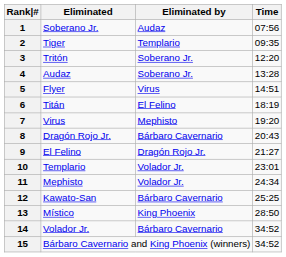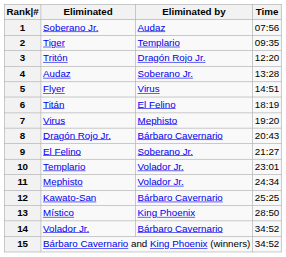 <table class="wikitable sortable">
 <tr>
 <th data-sort-type="number" scope="col">Rank|#</th>
 <th scope="col">Eliminated</th>
 <th scope="col">Eliminated by</th>
 <th scope="col">Time</th>
 </tr>
 <tr>
 <th>1</th>
 <td><a href='#'>Soberano Jr.</a></td>
 <td><a href='#'>Audaz</a></td>
 <td>07:56</td>
 </tr>
 <tr>
 <th>2</th>
 <td><a href='#'>Tiger</a></td>
 <td><a href='#'>Templario</a></td>
 <td>09:35</td>
 </tr>
 <tr>
 <th>3</th>
 <td><a href='#'>Tritón</a></td>
-<td><a href='#'>Soberano Jr.</a></td>
+<td><a href='#'>Dragón Rojo Jr.</a></td>
 <td>12:20</td>
 </tr>
 <tr>
 <th>4</th>
 <td><a href='#'>Audaz</a></td>
 <td><a href='#'>Soberano Jr.</a></td>
 <td>13:28</td>
 </tr>
 <tr>
 <th>5</th>
 <td><a href='#'>Flyer</a></td>
 <td><a href='#'>Virus</a></td>
 <td>14:51</td>
 </tr>
 <tr>
 <th>6</th>
 <td><a href='#'>Titán</a></td>
 <td><a href='#'>El Felino</a></td>
 <td>18:19</td>
 </tr>
 <tr>
 <th>7</th>
 <td><a href='#'>Virus</a></td>
 <td><a href='#'>Mephisto</a></td>
 <td>19:20</td>
 </tr>
 <tr>
 <th>8</th>
 <td><a href='#'>Dragón Rojo Jr.</a></td>
 <td><a href='#'>Bárbaro Cavernario</a></td>
 <td>20:43</td>
 </tr>
 <tr>
 <th>9</th>
 <td><a href='#'>El Felino</a></td>
-<td><a href='#'>Dragón Rojo Jr.</a></td>
+<td><a href='#'>Soberano Jr.</a></td>
 <td>21:27</td>
 </tr>
 <tr>
 <th>10</th>
 <td><a href='#'>Templario</a></td>
 <td><a href='#'>Volador Jr.</a></td>
 <td>23:01</td>
 </tr>
 <tr>
 <th>11</th>
 <td><a href='#'>Mephisto</a></td>
 <td><a href='#'>Volador Jr.</a></td>
 <td>24:34</td>
 </tr>
 <tr>
 <th>12</th>
 <td><a href='#'>Kawato-San</a></td>
 <td><a href='#'>Bárbaro Cavernario</a></td>
 <td>25:25</td>
 </tr>
 <tr>
 <th>13</th>
 <td><a href='#'>Místico</a></td>
 <td><a href='#'>King Phoenix</a></td>
 <td>28:50</td>
 </tr>
 <tr>
 <th>14</th>
 <td><a href='#'>Volador Jr.</a></td>
 <td><a href='#'>Bárbaro Cavernario</a></td>
 <td>34:52</td>
 </tr>
 <tr>
 <th>15</th>
 <td colspan=2><a href='#'>Bárbaro Cavernario</a> and <a href='#'>King Phoenix</a> (winners)</td>
 <td>34:52</td>
 </tr>
 </table>
